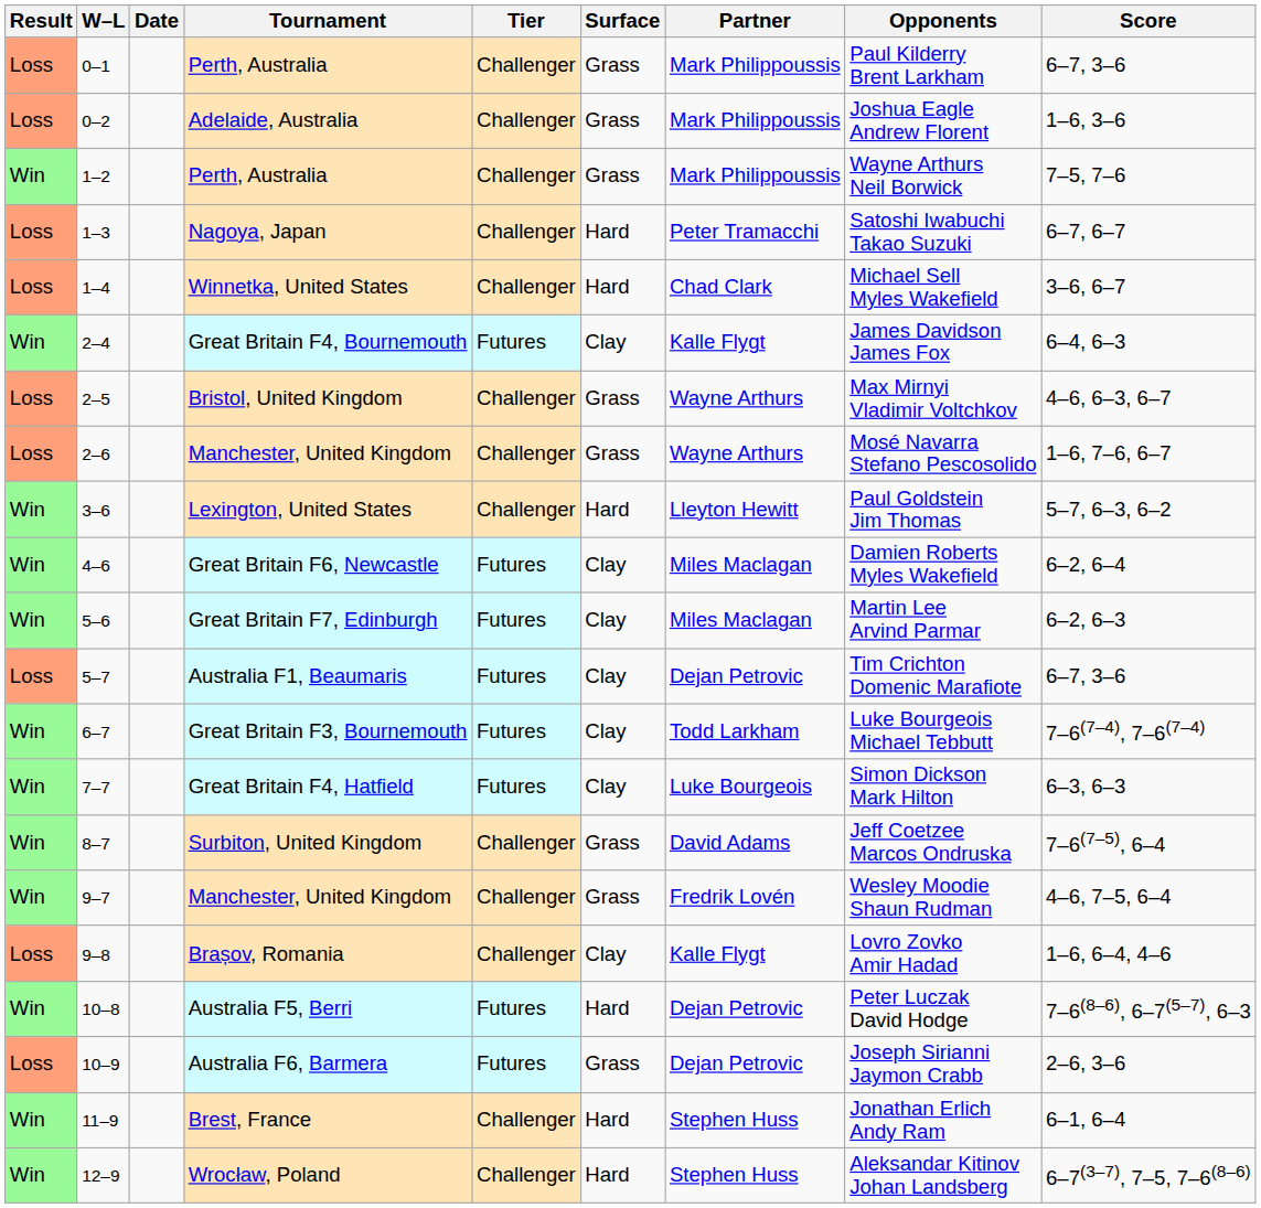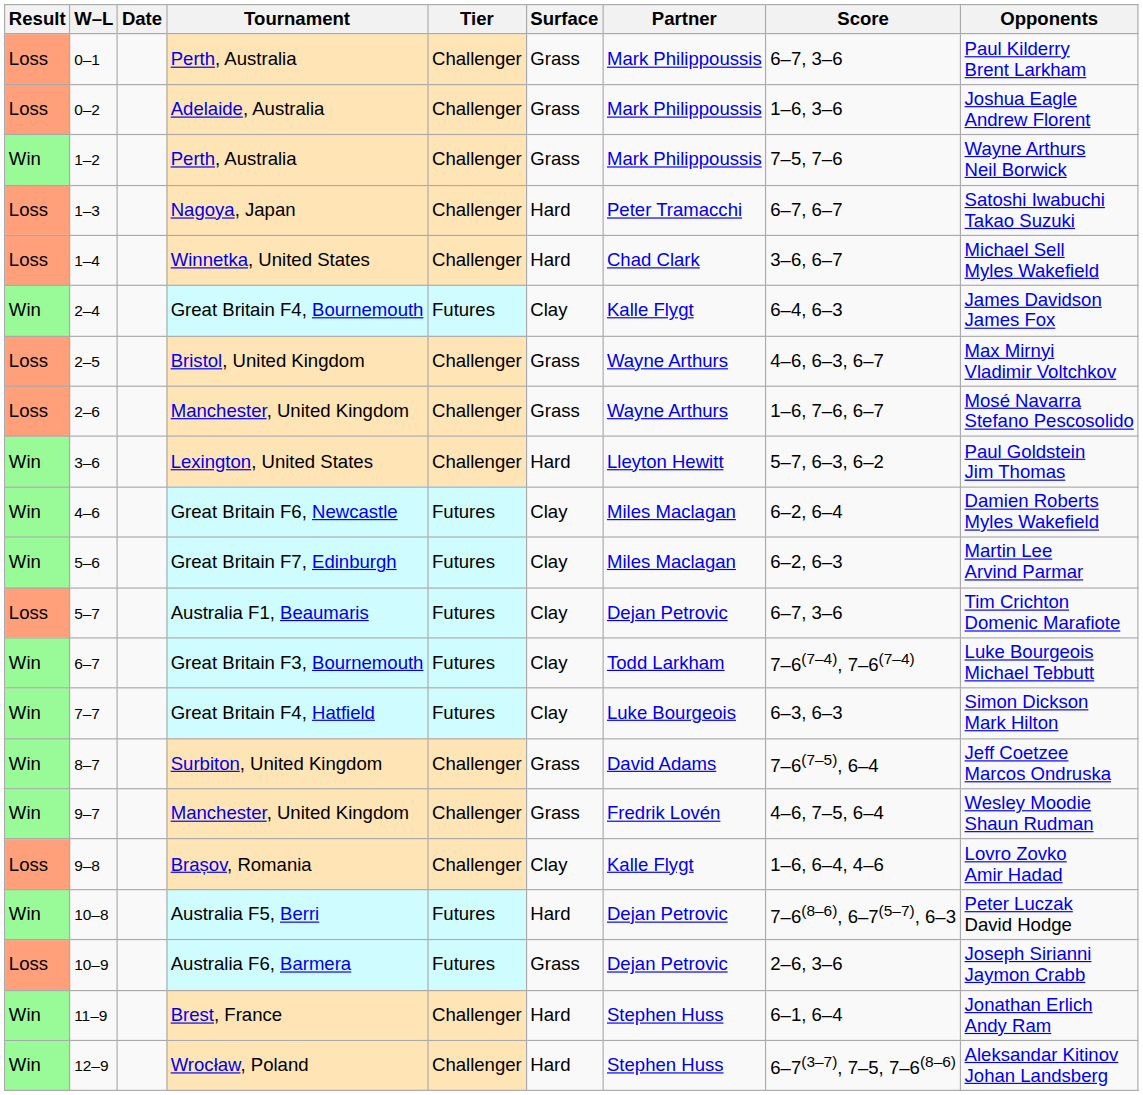 <table class="sortable wikitable">
 <tr>
 <th>Result</th>
 <th class="unsortable">W–L</th>
 <th>Date</th>
 <th>Tournament</th>
 <th>Tier</th>
 <th>Surface</th>
 <th>Partner</th>
+<th class="unsortable">Score</th>
 <th>Opponents</th>
-<th class="unsortable">Score</th>
 </tr>
 <tr>
 <td style="background:#ffa07a;">Loss</td>
 <td><small>0–1</small></td>
 <td></td>
 <td style="background:moccasin;"><a href='#'>Perth</a>, Australia</td>
 <td style="background:moccasin;">Challenger</td>
 <td>Grass</td>
 <td> <a href='#'>Mark Philippoussis</a></td>
+<td>6–7, 3–6</td>
 <td> <a href='#'>Paul Kilderry</a> <br>  <a href='#'>Brent Larkham</a></td>
-<td>6–7, 3–6</td>
 </tr>
 <tr>
 <td style="background:#ffa07a;">Loss</td>
 <td><small>0–2</small></td>
 <td></td>
 <td style="background:moccasin;"><a href='#'>Adelaide</a>, Australia</td>
 <td style="background:moccasin;">Challenger</td>
 <td>Grass</td>
 <td> <a href='#'>Mark Philippoussis</a></td>
+<td>1–6, 3–6</td>
 <td> <a href='#'>Joshua Eagle</a> <br>  <a href='#'>Andrew Florent</a></td>
-<td>1–6, 3–6</td>
 </tr>
 <tr>
 <td style="background:#98fb98;">Win</td>
 <td><small>1–2</small></td>
 <td></td>
 <td style="background:moccasin;"><a href='#'>Perth</a>, Australia</td>
 <td style="background:moccasin;">Challenger</td>
 <td>Grass</td>
 <td> <a href='#'>Mark Philippoussis</a></td>
+<td>7–5, 7–6</td>
 <td> <a href='#'>Wayne Arthurs</a> <br>  <a href='#'>Neil Borwick</a></td>
-<td>7–5, 7–6</td>
 </tr>
 <tr>
 <td style="background:#ffa07a;">Loss</td>
 <td><small>1–3</small></td>
 <td></td>
 <td style="background:moccasin;"><a href='#'>Nagoya</a>, Japan</td>
 <td style="background:moccasin;">Challenger</td>
 <td>Hard</td>
 <td> <a href='#'>Peter Tramacchi</a></td>
+<td>6–7, 6–7</td>
 <td> <a href='#'>Satoshi Iwabuchi</a> <br>  <a href='#'>Takao Suzuki</a></td>
-<td>6–7, 6–7</td>
 </tr>
 <tr>
 <td style="background:#ffa07a;">Loss</td>
 <td><small>1–4</small></td>
 <td></td>
 <td style="background:moccasin;"><a href='#'>Winnetka</a>, United States</td>
 <td style="background:moccasin;">Challenger</td>
 <td>Hard</td>
 <td> <a href='#'>Chad Clark</a></td>
+<td>3–6, 6–7</td>
 <td> <a href='#'>Michael Sell</a> <br>  <a href='#'>Myles Wakefield</a></td>
-<td>3–6, 6–7</td>
 </tr>
 <tr>
 <td style="background:#98fb98;">Win</td>
 <td><small>2–4</small></td>
 <td></td>
 <td style="background:#cffcff;">Great Britain F4, <a href='#'>Bournemouth</a></td>
 <td style="background:#cffcff;">Futures</td>
 <td>Clay</td>
 <td> <a href='#'>Kalle Flygt</a></td>
+<td>6–4, 6–3</td>
 <td> <a href='#'>James Davidson</a> <br>  <a href='#'>James Fox</a></td>
-<td>6–4, 6–3</td>
 </tr>
 <tr>
 <td style="background:#ffa07a;">Loss</td>
 <td><small>2–5</small></td>
 <td></td>
 <td style="background:moccasin;"><a href='#'>Bristol</a>, United Kingdom</td>
 <td style="background:moccasin;">Challenger</td>
 <td>Grass</td>
 <td> <a href='#'>Wayne Arthurs</a></td>
+<td>4–6, 6–3, 6–7</td>
 <td> <a href='#'>Max Mirnyi</a> <br>  <a href='#'>Vladimir Voltchkov</a></td>
-<td>4–6, 6–3, 6–7</td>
 </tr>
 <tr>
 <td style="background:#ffa07a;">Loss</td>
 <td><small>2–6</small></td>
 <td></td>
 <td style="background:moccasin;"><a href='#'>Manchester</a>, United Kingdom</td>
 <td style="background:moccasin;">Challenger</td>
 <td>Grass</td>
 <td> <a href='#'>Wayne Arthurs</a></td>
+<td>1–6, 7–6, 6–7</td>
 <td> <a href='#'>Mosé Navarra</a> <br>  <a href='#'>Stefano Pescosolido</a></td>
-<td>1–6, 7–6, 6–7</td>
 </tr>
 <tr>
 <td style="background:#98fb98;">Win</td>
 <td><small>3–6</small></td>
 <td></td>
 <td style="background:moccasin;"><a href='#'>Lexington</a>, United States</td>
 <td style="background:moccasin;">Challenger</td>
 <td>Hard</td>
 <td> <a href='#'>Lleyton Hewitt</a></td>
+<td>5–7, 6–3, 6–2</td>
 <td> <a href='#'>Paul Goldstein</a> <br>  <a href='#'>Jim Thomas</a></td>
-<td>5–7, 6–3, 6–2</td>
 </tr>
 <tr>
 <td style="background:#98fb98;">Win</td>
 <td><small>4–6</small></td>
 <td></td>
 <td style="background:#cffcff;">Great Britain F6, <a href='#'>Newcastle</a></td>
 <td style="background:#cffcff;">Futures</td>
 <td>Clay</td>
 <td> <a href='#'>Miles Maclagan</a></td>
+<td>6–2, 6–4</td>
 <td> <a href='#'>Damien Roberts</a> <br>  <a href='#'>Myles Wakefield</a></td>
-<td>6–2, 6–4</td>
 </tr>
 <tr>
 <td style="background:#98fb98;">Win</td>
 <td><small>5–6</small></td>
 <td></td>
 <td style="background:#cffcff;">Great Britain F7, <a href='#'>Edinburgh</a></td>
 <td style="background:#cffcff;">Futures</td>
 <td>Clay</td>
 <td> <a href='#'>Miles Maclagan</a></td>
+<td>6–2, 6–3</td>
 <td> <a href='#'>Martin Lee</a> <br>  <a href='#'>Arvind Parmar</a></td>
-<td>6–2, 6–3</td>
 </tr>
 <tr>
 <td style="background:#ffa07a;">Loss</td>
 <td><small>5–7</small></td>
 <td></td>
 <td style="background:#cffcff;">Australia F1, <a href='#'>Beaumaris</a></td>
 <td style="background:#cffcff;">Futures</td>
 <td>Clay</td>
 <td> <a href='#'>Dejan Petrovic</a></td>
+<td>6–7, 3–6</td>
 <td> <a href='#'>Tim Crichton</a> <br>  <a href='#'>Domenic Marafiote</a></td>
-<td>6–7, 3–6</td>
 </tr>
 <tr>
 <td style="background:#98fb98;">Win</td>
 <td><small>6–7</small></td>
 <td></td>
 <td style="background:#cffcff;">Great Britain F3, <a href='#'>Bournemouth</a></td>
 <td style="background:#cffcff;">Futures</td>
 <td>Clay</td>
 <td> <a href='#'>Todd Larkham</a></td>
+<td>7–6<sup>(7–4)</sup>, 7–6<sup>(7–4)</sup></td>
 <td> <a href='#'>Luke Bourgeois</a> <br>  <a href='#'>Michael Tebbutt</a></td>
-<td>7–6<sup>(7–4)</sup>, 7–6<sup>(7–4)</sup></td>
 </tr>
 <tr>
 <td style="background:#98fb98;">Win</td>
 <td><small>7–7</small></td>
 <td></td>
 <td style="background:#cffcff;">Great Britain F4, <a href='#'>Hatfield</a></td>
 <td style="background:#cffcff;">Futures</td>
 <td>Clay</td>
 <td> <a href='#'>Luke Bourgeois</a></td>
+<td>6–3, 6–3</td>
 <td> <a href='#'>Simon Dickson</a> <br>  <a href='#'>Mark Hilton</a></td>
-<td>6–3, 6–3</td>
 </tr>
 <tr>
 <td style="background:#98fb98;">Win</td>
 <td><small>8–7</small></td>
 <td></td>
 <td style="background:moccasin;"><a href='#'>Surbiton</a>, United Kingdom</td>
 <td style="background:moccasin;">Challenger</td>
 <td>Grass</td>
 <td> <a href='#'>David Adams</a></td>
+<td>7–6<sup>(7–5)</sup>, 6–4</td>
 <td> <a href='#'>Jeff Coetzee</a> <br>  <a href='#'>Marcos Ondruska</a></td>
-<td>7–6<sup>(7–5)</sup>, 6–4</td>
 </tr>
 <tr>
 <td style="background:#98fb98;">Win</td>
 <td><small>9–7</small></td>
 <td></td>
 <td style="background:moccasin;"><a href='#'>Manchester</a>, United Kingdom</td>
 <td style="background:moccasin;">Challenger</td>
 <td>Grass</td>
 <td> <a href='#'>Fredrik Lovén</a></td>
+<td>4–6, 7–5, 6–4</td>
 <td> <a href='#'>Wesley Moodie</a> <br>  <a href='#'>Shaun Rudman</a></td>
-<td>4–6, 7–5, 6–4</td>
 </tr>
 <tr>
 <td style="background:#ffa07a;">Loss</td>
 <td><small>9–8</small></td>
 <td></td>
 <td style="background:moccasin;"><a href='#'>Brașov</a>, Romania</td>
 <td style="background:moccasin;">Challenger</td>
 <td>Clay</td>
 <td> <a href='#'>Kalle Flygt</a></td>
+<td>1–6, 6–4, 4–6</td>
 <td> <a href='#'>Lovro Zovko</a> <br>  <a href='#'>Amir Hadad</a></td>
-<td>1–6, 6–4, 4–6</td>
 </tr>
 <tr>
 <td style="background:#98fb98;">Win</td>
 <td><small>10–8</small></td>
 <td></td>
 <td style="background:#cffcff;">Australia F5, <a href='#'>Berri</a></td>
 <td style="background:#cffcff;">Futures</td>
 <td>Hard</td>
 <td> <a href='#'>Dejan Petrovic</a></td>
+<td>7–6<sup>(8–6)</sup>, 6–7<sup>(5–7)</sup>, 6–3</td>
 <td> <a href='#'>Peter Luczak</a> <br>  David Hodge</td>
-<td>7–6<sup>(8–6)</sup>, 6–7<sup>(5–7)</sup>, 6–3</td>
 </tr>
 <tr>
 <td style="background:#ffa07a;">Loss</td>
 <td><small>10–9</small></td>
 <td></td>
 <td style="background:#cffcff;">Australia F6, <a href='#'>Barmera</a></td>
 <td style="background:#cffcff;">Futures</td>
 <td>Grass</td>
 <td> <a href='#'>Dejan Petrovic</a></td>
+<td>2–6, 3–6</td>
 <td> <a href='#'>Joseph Sirianni</a> <br>  <a href='#'>Jaymon Crabb</a></td>
-<td>2–6, 3–6</td>
 </tr>
 <tr>
 <td style="background:#98fb98;">Win</td>
 <td><small>11–9</small></td>
 <td></td>
 <td style="background:moccasin;"><a href='#'>Brest</a>, France</td>
 <td style="background:moccasin;">Challenger</td>
 <td>Hard</td>
 <td> <a href='#'>Stephen Huss</a></td>
+<td>6–1, 6–4</td>
 <td> <a href='#'>Jonathan Erlich</a> <br>  <a href='#'>Andy Ram</a></td>
-<td>6–1, 6–4</td>
 </tr>
 <tr>
 <td style="background:#98fb98;">Win</td>
 <td><small>12–9</small></td>
 <td></td>
 <td style="background:moccasin;"><a href='#'>Wrocław</a>, Poland</td>
 <td style="background:moccasin;">Challenger</td>
 <td>Hard</td>
 <td> <a href='#'>Stephen Huss</a></td>
+<td>6–7<sup>(3–7)</sup>, 7–5, 7–6<sup>(8–6)</sup></td>
 <td> <a href='#'>Aleksandar Kitinov</a> <br>  <a href='#'>Johan Landsberg</a></td>
-<td>6–7<sup>(3–7)</sup>, 7–5, 7–6<sup>(8–6)</sup></td>
 </tr>
 </table>
